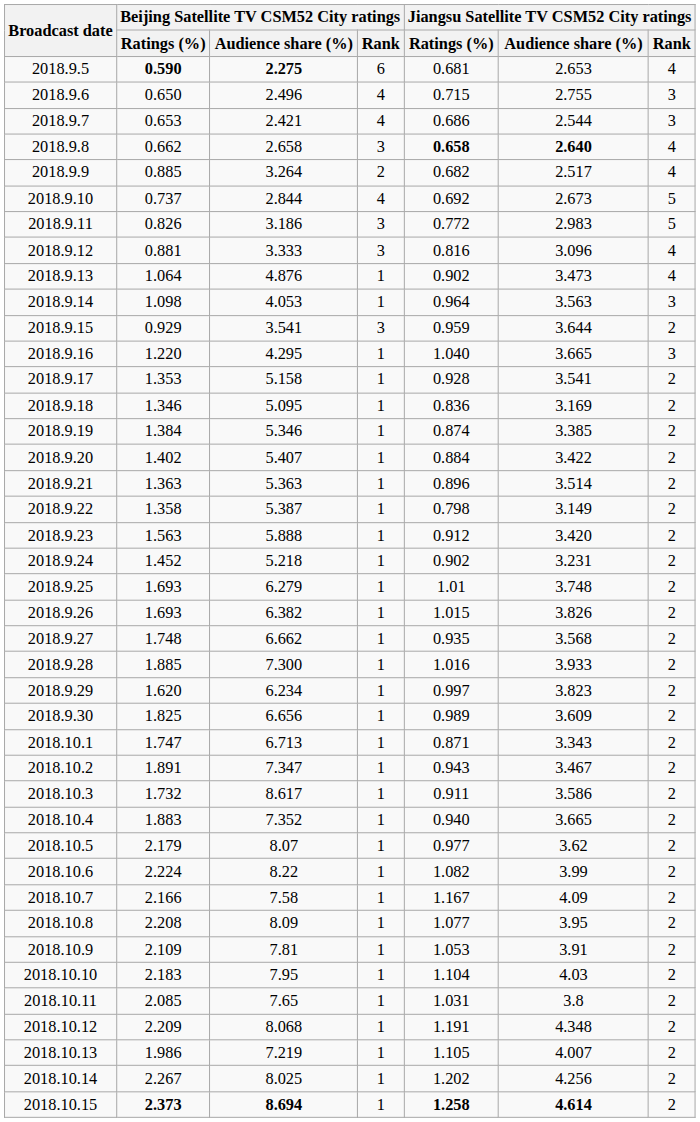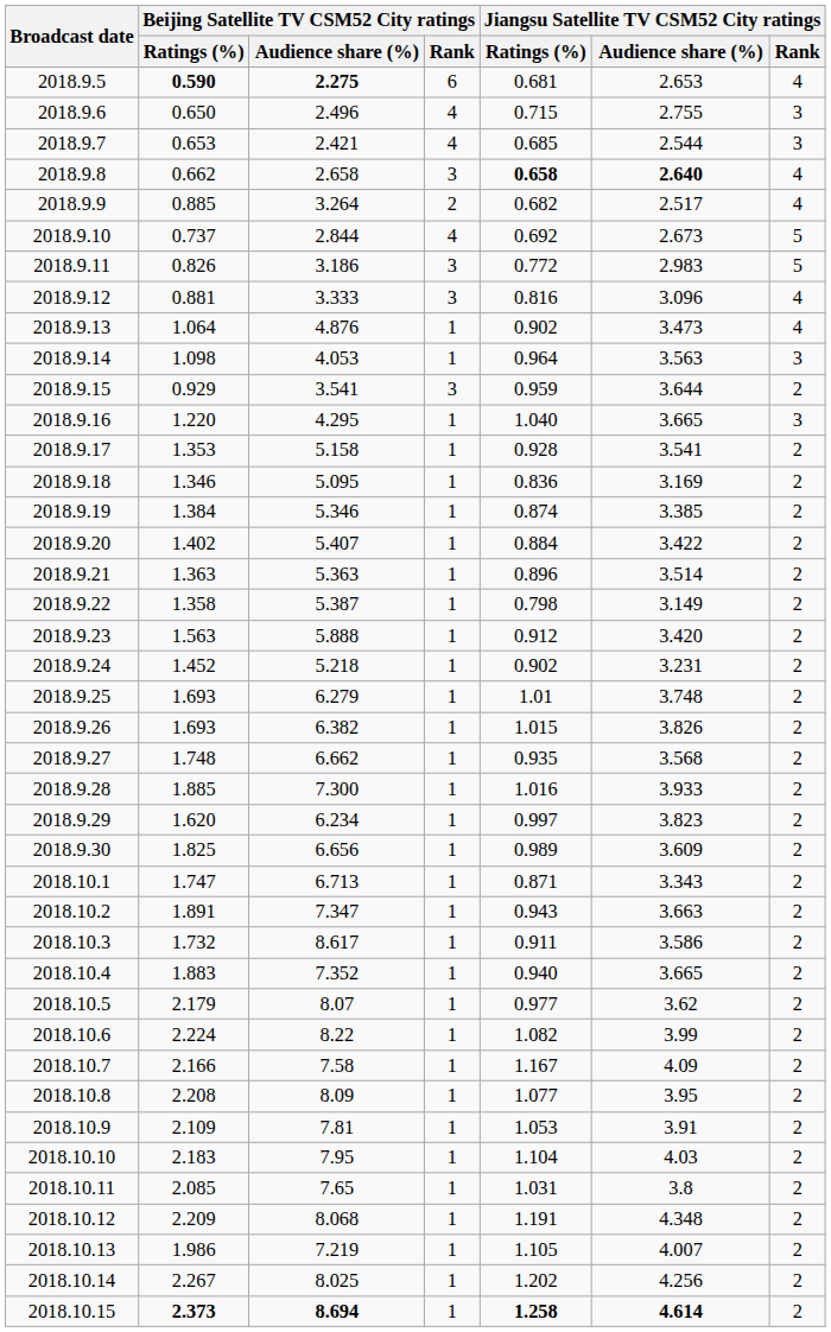 <table class="wikitable sortable mw-collapsible jquery-tablesorter" style="text-align:center">
 <tr>
 <th rowspan="2">Broadcast date</th>
 <th colspan="3" rowspan="1">Beijing Satellite TV CSM52 City ratings</th>
 <th colspan="3" rowspan="1">Jiangsu Satellite TV CSM52 City ratings</th>
 </tr>
 <tr>
 <th>Ratings (%)</th>
 <th>Audience share (%)</th>
 <th>Rank</th>
 <th>Ratings (%)</th>
 <th>Audience share (%)</th>
 <th>Rank</th>
 </tr>
 <tr>
 <td>2018.9.5</td>
 <td><strong><span>0.590</span></strong></td>
 <td><strong><span>2.275</span></strong></td>
 <td>6</td>
 <td>0.681</td>
 <td>2.653</td>
 <td>4</td>
 </tr>
 <tr>
 <td>2018.9.6</td>
 <td>0.650</td>
 <td>2.496</td>
 <td>4</td>
 <td>0.715</td>
 <td>2.755</td>
 <td>3</td>
 </tr>
 <tr>
 <td>2018.9.7</td>
 <td>0.653</td>
 <td>2.421</td>
 <td>4</td>
-<td>0.686</td>
+<td>0.685</td>
 <td>2.544</td>
 <td>3</td>
 </tr>
 <tr>
 <td>2018.9.8</td>
 <td>0.662</td>
 <td>2.658</td>
 <td>3</td>
 <td><strong><span>0.658</span></strong></td>
 <td><strong><span>2.640</span></strong></td>
 <td>4</td>
 </tr>
 <tr>
 <td>2018.9.9</td>
 <td>0.885</td>
 <td>3.264</td>
 <td>2</td>
 <td>0.682</td>
 <td>2.517</td>
 <td>4</td>
 </tr>
 <tr>
 <td>2018.9.10</td>
 <td>0.737</td>
 <td>2.844</td>
 <td>4</td>
 <td>0.692</td>
 <td>2.673</td>
 <td>5</td>
 </tr>
 <tr>
 <td>2018.9.11</td>
 <td>0.826</td>
 <td>3.186</td>
 <td>3</td>
 <td>0.772</td>
 <td>2.983</td>
 <td>5</td>
 </tr>
 <tr>
 <td>2018.9.12</td>
 <td>0.881</td>
 <td>3.333</td>
 <td>3</td>
 <td>0.816</td>
 <td>3.096</td>
 <td>4</td>
 </tr>
 <tr>
 <td>2018.9.13</td>
 <td>1.064</td>
 <td>4.876</td>
 <td>1</td>
 <td>0.902</td>
 <td>3.473</td>
 <td>4</td>
 </tr>
 <tr>
 <td>2018.9.14</td>
 <td>1.098</td>
 <td>4.053</td>
 <td>1</td>
 <td>0.964</td>
 <td>3.563</td>
 <td>3</td>
 </tr>
 <tr>
 <td>2018.9.15</td>
 <td>0.929</td>
 <td>3.541</td>
 <td>3</td>
 <td>0.959</td>
 <td>3.644</td>
 <td>2</td>
 </tr>
 <tr>
 <td>2018.9.16</td>
 <td>1.220</td>
 <td>4.295</td>
 <td>1</td>
 <td>1.040</td>
 <td>3.665</td>
 <td>3</td>
 </tr>
 <tr>
 <td>2018.9.17</td>
 <td>1.353</td>
 <td>5.158</td>
 <td>1</td>
 <td>0.928</td>
 <td>3.541</td>
 <td>2</td>
 </tr>
 <tr>
 <td>2018.9.18</td>
 <td>1.346</td>
 <td>5.095</td>
 <td>1</td>
 <td>0.836</td>
 <td>3.169</td>
 <td>2</td>
 </tr>
 <tr>
 <td>2018.9.19</td>
 <td>1.384</td>
 <td>5.346</td>
 <td>1</td>
 <td>0.874</td>
 <td>3.385</td>
 <td>2</td>
 </tr>
 <tr>
 <td>2018.9.20</td>
 <td>1.402</td>
 <td>5.407</td>
 <td>1</td>
 <td>0.884</td>
 <td>3.422</td>
 <td>2</td>
 </tr>
 <tr>
 <td>2018.9.21</td>
 <td>1.363</td>
 <td>5.363</td>
 <td>1</td>
 <td>0.896</td>
 <td>3.514</td>
 <td>2</td>
 </tr>
 <tr>
 <td>2018.9.22</td>
 <td>1.358</td>
 <td>5.387</td>
 <td>1</td>
 <td>0.798</td>
 <td>3.149</td>
 <td>2</td>
 </tr>
 <tr>
 <td>2018.9.23</td>
 <td>1.563</td>
 <td>5.888</td>
 <td>1</td>
 <td>0.912</td>
 <td>3.420</td>
 <td>2</td>
 </tr>
 <tr>
 <td>2018.9.24</td>
 <td>1.452</td>
 <td>5.218</td>
 <td>1</td>
 <td>0.902</td>
 <td>3.231</td>
 <td>2</td>
 </tr>
 <tr>
 <td>2018.9.25</td>
 <td>1.693</td>
 <td>6.279</td>
 <td>1</td>
 <td>1.01</td>
 <td>3.748</td>
 <td>2</td>
 </tr>
 <tr>
 <td>2018.9.26</td>
 <td>1.693</td>
 <td>6.382</td>
 <td>1</td>
 <td>1.015</td>
 <td>3.826</td>
 <td>2</td>
 </tr>
 <tr>
 <td>2018.9.27</td>
 <td>1.748</td>
 <td>6.662</td>
 <td>1</td>
 <td>0.935</td>
 <td>3.568</td>
 <td>2</td>
 </tr>
 <tr>
 <td>2018.9.28</td>
 <td>1.885</td>
 <td>7.300</td>
 <td>1</td>
 <td>1.016</td>
 <td>3.933</td>
 <td>2</td>
 </tr>
 <tr>
 <td>2018.9.29</td>
 <td>1.620</td>
 <td>6.234</td>
 <td>1</td>
 <td>0.997</td>
 <td>3.823</td>
 <td>2</td>
 </tr>
 <tr>
 <td>2018.9.30</td>
 <td>1.825</td>
 <td>6.656</td>
 <td>1</td>
 <td>0.989</td>
 <td>3.609</td>
 <td>2</td>
 </tr>
 <tr>
 <td>2018.10.1</td>
 <td>1.747</td>
 <td>6.713</td>
 <td>1</td>
 <td>0.871</td>
 <td>3.343</td>
 <td>2</td>
 </tr>
 <tr>
 <td>2018.10.2</td>
 <td>1.891</td>
 <td>7.347</td>
 <td>1</td>
 <td>0.943</td>
-<td>3.467</td>
+<td>3.663</td>
 <td>2</td>
 </tr>
 <tr>
 <td>2018.10.3</td>
 <td>1.732</td>
 <td>8.617</td>
 <td>1</td>
 <td>0.911</td>
 <td>3.586</td>
 <td>2</td>
 </tr>
 <tr>
 <td>2018.10.4</td>
 <td>1.883</td>
 <td>7.352</td>
 <td>1</td>
 <td>0.940</td>
 <td>3.665</td>
 <td>2</td>
 </tr>
 <tr>
 <td>2018.10.5</td>
 <td>2.179</td>
 <td>8.07</td>
 <td>1</td>
 <td>0.977</td>
 <td>3.62</td>
 <td>2</td>
 </tr>
 <tr>
 <td>2018.10.6</td>
 <td>2.224</td>
 <td>8.22</td>
 <td>1</td>
 <td>1.082</td>
 <td>3.99</td>
 <td>2</td>
 </tr>
 <tr>
 <td>2018.10.7</td>
 <td>2.166</td>
 <td>7.58</td>
 <td>1</td>
 <td>1.167</td>
 <td>4.09</td>
 <td>2</td>
 </tr>
 <tr>
 <td>2018.10.8</td>
 <td>2.208</td>
 <td>8.09</td>
 <td>1</td>
 <td>1.077</td>
 <td>3.95</td>
 <td>2</td>
 </tr>
 <tr>
 <td>2018.10.9</td>
 <td>2.109</td>
 <td>7.81</td>
 <td>1</td>
 <td>1.053</td>
 <td>3.91</td>
 <td>2</td>
 </tr>
 <tr>
 <td>2018.10.10</td>
 <td>2.183</td>
 <td>7.95</td>
 <td>1</td>
 <td>1.104</td>
 <td>4.03</td>
 <td>2</td>
 </tr>
 <tr>
 <td>2018.10.11</td>
 <td>2.085</td>
 <td>7.65</td>
 <td>1</td>
 <td>1.031</td>
 <td>3.8</td>
 <td>2</td>
 </tr>
 <tr>
 <td>2018.10.12</td>
 <td>2.209</td>
 <td>8.068</td>
 <td>1</td>
 <td>1.191</td>
 <td>4.348</td>
 <td>2</td>
 </tr>
 <tr>
 <td>2018.10.13</td>
 <td>1.986</td>
 <td>7.219</td>
 <td>1</td>
 <td>1.105</td>
 <td>4.007</td>
 <td>2</td>
 </tr>
 <tr>
 <td>2018.10.14</td>
 <td>2.267</td>
 <td>8.025</td>
 <td>1</td>
 <td>1.202</td>
 <td>4.256</td>
 <td>2</td>
 </tr>
 <tr>
 <td>2018.10.15</td>
 <td><strong><span>2.373</span></strong></td>
 <td><strong><span>8.694</span></strong></td>
 <td>1</td>
 <td><strong><span>1.258</span></strong></td>
 <td><strong><span>4.614</span></strong></td>
 <td>2</td>
 </tr>
 </table>
